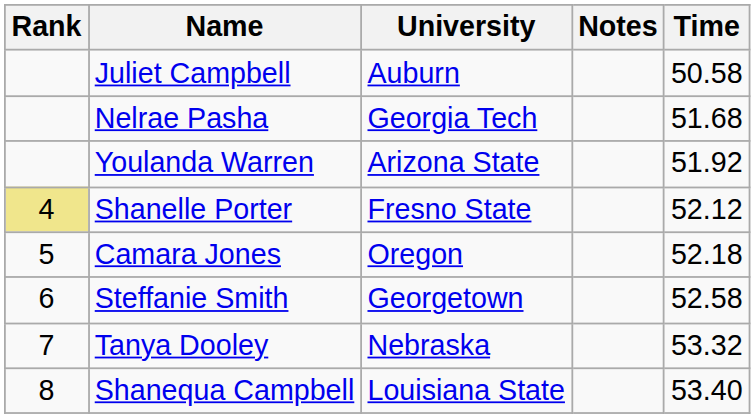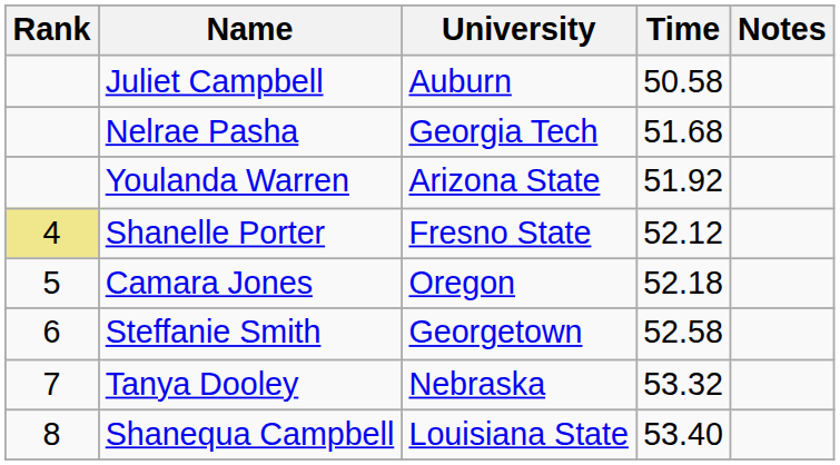 <table class="wikitable sortable" style="text-align:center">
 <tr>
 <th>Rank</th>
 <th>Name</th>
 <th>University</th>
+<th>Time</th>
 <th>Notes</th>
-<th>Time</th>
 </tr>
 <tr>
 <td></td>
 <td align=left><a href='#'>Juliet Campbell</a></td>
 <td align=left><a href='#'>Auburn</a></td>
+<td>50.58</td>
 <td></td>
-<td>50.58</td>
 </tr>
 <tr>
 <td></td>
 <td align=left><a href='#'>Nelrae Pasha</a></td>
 <td align=left><a href='#'>Georgia Tech</a></td>
+<td>51.68</td>
 <td></td>
-<td>51.68</td>
 </tr>
 <tr>
 <td></td>
 <td align=left><a href='#'>Youlanda Warren</a></td>
 <td align="left"><a href='#'>Arizona State</a></td>
+<td>51.92</td>
 <td></td>
-<td>51.92</td>
 </tr>
 <tr>
 <td style="background: khaki;">4</td>
 <td align=left><a href='#'>Shanelle Porter</a></td>
 <td align=left><a href='#'>Fresno State</a></td>
+<td>52.12</td>
 <td></td>
-<td>52.12</td>
 </tr>
 <tr>
 <td>5</td>
 <td align=left><a href='#'>Camara Jones</a></td>
 <td align=left><a href='#'>Oregon</a></td>
+<td>52.18</td>
 <td></td>
-<td>52.18</td>
 </tr>
 <tr>
 <td>6</td>
 <td align=left><a href='#'>Steffanie Smith</a></td>
 <td align="left"><a href='#'>Georgetown</a></td>
+<td>52.58</td>
 <td></td>
-<td>52.58</td>
 </tr>
 <tr>
 <td>7</td>
 <td align=left><a href='#'>Tanya Dooley</a></td>
 <td align=left><a href='#'>Nebraska</a></td>
+<td>53.32</td>
 <td></td>
-<td>53.32</td>
 </tr>
 <tr>
 <td>8</td>
 <td align=left><a href='#'>Shanequa Campbell</a></td>
 <td align="left"><a href='#'>Louisiana State</a></td>
+<td>53.40</td>
 <td></td>
-<td>53.40</td>
 </tr>
 </table>
